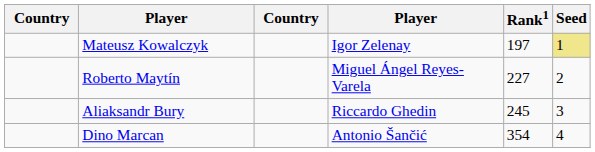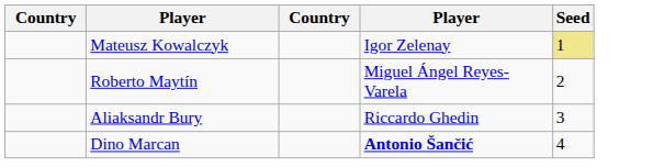 <table class="sortable wikitable">
 <tr>
 <th width="70">Country</th>
 <th width="175">Player</th>
 <th width="70">Country</th>
 <th width="175">Player</th>
-<th>Rank<sup>1</sup></th>
 <th>Seed</th>
 </tr>
 <tr>
 <td></td>
 <td><a href='#'>Mateusz Kowalczyk</a></td>
 <td></td>
 <td><a href='#'>Igor Zelenay</a></td>
-<td>197</td>
 <td style="background: khaki;">1</td>
 </tr>
 <tr>
 <td></td>
 <td><a href='#'>Roberto Maytín</a></td>
 <td></td>
 <td><a href='#'>Miguel Ángel Reyes-Varela</a></td>
-<td>227</td>
 <td>2</td>
 </tr>
 <tr>
 <td></td>
 <td><a href='#'>Aliaksandr Bury</a></td>
 <td></td>
 <td><a href='#'>Riccardo Ghedin</a></td>
-<td>245</td>
 <td>3</td>
 </tr>
 <tr>
 <td></td>
 <td><a href='#'>Dino Marcan</a></td>
 <td></td>
-<td><a href='#'>Antonio Šančić</a></td>
-<td>354</td>
+<td><strong><a href='#'>Antonio Šančić</a></strong></td>
 <td>4</td>
 </tr>
 </table>
